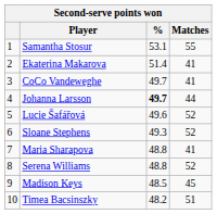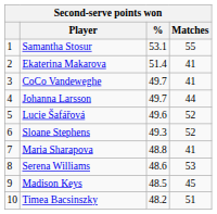 <table class="wikitable sortable" style=font-size:90%>
 <tr>
 <th colspan=4>Second-serve points won</th>
 </tr>
 <tr>
 <th></th>
 <th width=170>Player</th>
 <th width=20>%</th>
 <th>Matches</th>
 </tr>
 <tr>
 <td>1</td>
 <td> <a href='#'>Samantha Stosur</a></td>
 <td>53.1</td>
 <td align=center>55</td>
 </tr>
 <tr>
 <td>2</td>
 <td> <a href='#'>Ekaterina Makarova</a></td>
 <td>51.4</td>
 <td align=center>41</td>
 </tr>
 <tr>
 <td>3</td>
 <td> <a href='#'>CoCo Vandeweghe</a></td>
 <td>49.7</td>
 <td align=center>41</td>
 </tr>
 <tr>
 <td>4</td>
 <td> <a href='#'>Johanna Larsson</a></td>
-<td><strong>49.7</strong></td>
+<td>49.7</td>
 <td align=center>44</td>
 </tr>
 <tr>
 <td>5</td>
 <td> <a href='#'>Lucie Šafářová</a></td>
 <td>49.6</td>
 <td align=center>52</td>
 </tr>
 <tr>
 <td>6</td>
 <td> <a href='#'>Sloane Stephens</a></td>
 <td>49.3</td>
 <td align=center>52</td>
 </tr>
 <tr>
 <td>7</td>
 <td> <a href='#'>Maria Sharapova</a></td>
 <td>48.8</td>
 <td align=center>41</td>
 </tr>
 <tr>
 <td>8</td>
 <td> <a href='#'>Serena Williams</a></td>
-<td>48.8</td>
-<td align=center>52</td>
+<td>48.6</td>
+<td align=center>53</td>
 </tr>
 <tr>
 <td>9</td>
 <td> <a href='#'>Madison Keys</a></td>
 <td>48.5</td>
 <td align=center>45</td>
 </tr>
 <tr>
 <td>10</td>
 <td> <a href='#'>Timea Bacsinszky</a></td>
 <td>48.2</td>
 <td align=center>51</td>
 </tr>
 </table>
